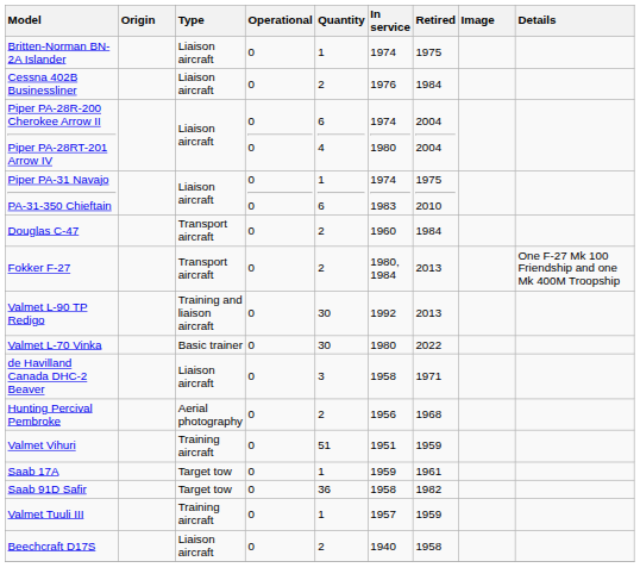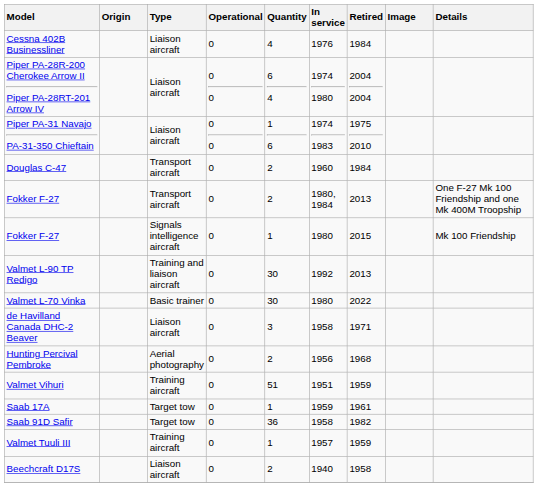 <table class="wikitable sortable">
 <tr>
 <th style="text-align: left; width:20%;">Model</th>
 <th style="text-align: left; width:10%;">Origin</th>
 <th style="text-align: left; width:10%;">Type</th>
 <th style="text-align: left; width:7%;">Operational</th>
 <th style="text-align: left; width:7%;">Quantity</th>
 <th style="text-align: left; width:7%;">In service</th>
 <th style="text-align: left; width:7%;">Retired</th>
 <th style="text-align: left; width:10%;">Image</th>
 <th style="text-align: left; width:35%;">Details</th>
 </tr>
 <tr>
-<td><a href='#'>Britten-Norman BN-2A Islander</a></td>
-<td></td>
-<td>Liaison aircraft</td>
-<td>0</td>
-<td>1</td>
-<td>1974</td>
-<td>1975</td>
-<td></td>
-<td></td>
-</tr>
-<tr>
 <td><a href='#'>Cessna 402B Businessliner</a></td>
 <td></td>
 <td>Liaison aircraft</td>
 <td>0</td>
-<td>2</td>
+<td>4</td>
 <td>1976</td>
 <td>1984</td>
 <td></td>
 <td></td>
 </tr>
 <tr>
 <td><a href='#'>Piper PA-28R-200 Cherokee Arrow II</a><hr><a href='#'>Piper PA-28RT-201 Arrow IV</a></td>
 <td></td>
 <td>Liaison aircraft</td>
 <td>0<hr>0</td>
 <td>6<hr>4</td>
 <td>1974<hr>1980</td>
 <td>2004<hr>2004</td>
 <td></td>
 <td></td>
 </tr>
 <tr>
 <td><a href='#'>Piper PA-31 Navajo</a><hr><a href='#'>PA-31-350 Chieftain</a></td>
 <td></td>
 <td>Liaison aircraft</td>
 <td>0<hr>0</td>
 <td>1<hr>6</td>
 <td>1974<hr>1983</td>
 <td>1975<hr>2010</td>
 <td></td>
 <td></td>
 </tr>
 <tr>
 <td><a href='#'>Douglas C-47</a></td>
 <td></td>
 <td>Transport aircraft</td>
 <td>0</td>
 <td>2</td>
 <td>1960</td>
 <td>1984</td>
 <td></td>
 <td></td>
 </tr>
 <tr>
 <td><a href='#'>Fokker F-27</a></td>
 <td></td>
 <td>Transport aircraft</td>
 <td>0</td>
 <td>2</td>
 <td>1980, 1984</td>
 <td>2013</td>
 <td></td>
 <td>One F-27 Mk 100 Friendship and one Mk 400M Troopship</td>
+</tr>
+<tr>
+<td><a href='#'>Fokker F-27</a></td>
+<td></td>
+<td>Signals intelligence aircraft</td>
+<td>0</td>
+<td>1</td>
+<td>1980</td>
+<td>2015</td>
+<td></td>
+<td>Mk 100 Friendship</td>
 </tr>
 <tr>
 <td><a href='#'>Valmet L-90 TP Redigo</a></td>
 <td></td>
 <td>Training and liaison aircraft</td>
 <td>0</td>
 <td>30</td>
 <td>1992</td>
 <td>2013</td>
 <td></td>
 <td></td>
 </tr>
 <tr>
 <td><a href='#'>Valmet L-70 Vinka</a></td>
 <td></td>
 <td>Basic trainer</td>
 <td>0</td>
 <td>30</td>
 <td>1980</td>
 <td>2022</td>
 <td></td>
 <td></td>
 </tr>
 <tr>
 <td><a href='#'>de Havilland Canada DHC-2 Beaver</a></td>
 <td></td>
 <td>Liaison aircraft</td>
 <td>0</td>
 <td>3</td>
 <td>1958</td>
 <td>1971</td>
 <td></td>
 <td></td>
 </tr>
 <tr>
 <td><a href='#'>Hunting Percival Pembroke</a></td>
 <td></td>
 <td>Aerial photography</td>
 <td>0</td>
 <td>2</td>
 <td>1956</td>
 <td>1968</td>
 <td></td>
 <td></td>
 </tr>
 <tr>
 <td><a href='#'>Valmet Vihuri</a></td>
 <td></td>
 <td>Training aircraft</td>
 <td>0</td>
 <td>51</td>
 <td>1951</td>
 <td>1959</td>
 <td></td>
 <td></td>
 </tr>
 <tr>
 <td><a href='#'>Saab 17A</a></td>
 <td></td>
 <td>Target tow</td>
 <td>0</td>
 <td>1</td>
 <td>1959</td>
 <td>1961</td>
 <td></td>
 <td></td>
 </tr>
 <tr>
 <td><a href='#'>Saab 91D Safir</a></td>
 <td></td>
 <td>Target tow</td>
 <td>0</td>
 <td>36</td>
 <td>1958</td>
 <td>1982</td>
 <td></td>
 <td></td>
 </tr>
 <tr>
 <td><a href='#'>Valmet Tuuli III</a></td>
 <td></td>
 <td>Training aircraft</td>
 <td>0</td>
 <td>1</td>
 <td>1957</td>
 <td>1959</td>
 <td></td>
 <td></td>
 </tr>
 <tr>
 <td><a href='#'>Beechcraft D17S</a></td>
 <td></td>
 <td>Liaison aircraft</td>
 <td>0</td>
 <td>2</td>
 <td>1940</td>
 <td>1958</td>
 <td></td>
 <td></td>
 </tr>
 <tr>
 </tr>
 </table>
